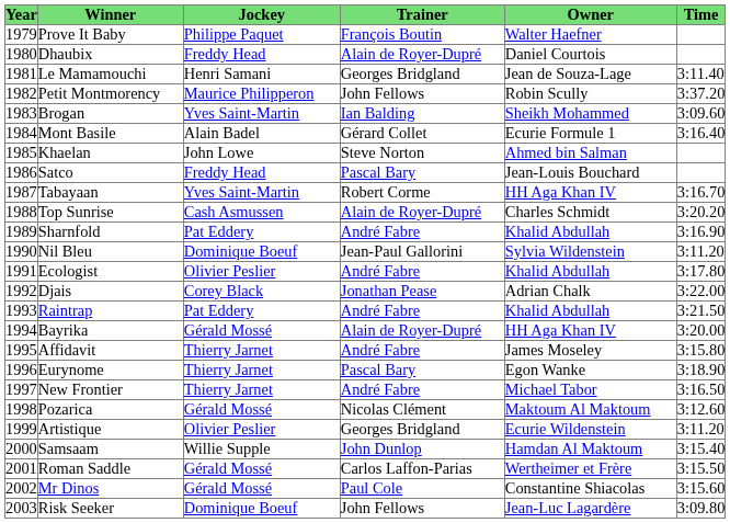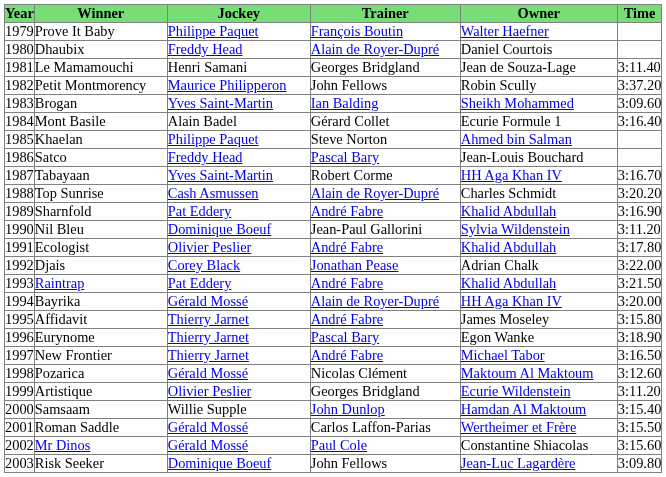 <table class = "sortable" | border="1" cellpadding="0" style="border-collapse: collapse; font-size:90%">
 <tr bgcolor="#77dd77" align="center">
 <th>Year</th>
 <th>Winner</th>
 <th>Jockey</th>
 <th>Trainer</th>
 <th>Owner</th>
 <th>Time</th>
 </tr>
 <tr>
 <td>1979</td>
 <td width=132px>Prove It Baby</td>
 <td width=142px><a href='#'>Philippe Paquet</a></td>
 <td width=149px><a href='#'>François Boutin</a></td>
 <td width=156px><a href='#'>Walter Haefner</a></td>
 <td></td>
 </tr>
 <tr>
 <td>1980</td>
 <td>Dhaubix</td>
 <td><a href='#'>Freddy Head</a></td>
 <td><a href='#'>Alain de Royer-Dupré</a></td>
 <td>Daniel Courtois</td>
 <td></td>
 </tr>
 <tr>
 <td>1981</td>
 <td>Le Mamamouchi</td>
 <td>Henri Samani</td>
 <td>Georges Bridgland</td>
 <td>Jean de Souza-Lage</td>
 <td>3:11.40</td>
 </tr>
 <tr>
 <td>1982</td>
 <td>Petit Montmorency</td>
 <td><a href='#'>Maurice Philipperon</a></td>
 <td>John Fellows</td>
 <td>Robin Scully</td>
 <td>3:37.20</td>
 </tr>
 <tr>
 <td>1983</td>
 <td>Brogan</td>
 <td><a href='#'>Yves Saint-Martin</a></td>
 <td><a href='#'>Ian Balding</a></td>
 <td><a href='#'>Sheikh Mohammed</a></td>
 <td>3:09.60</td>
 </tr>
 <tr>
 <td>1984</td>
 <td>Mont Basile</td>
 <td>Alain Badel</td>
 <td>Gérard Collet</td>
 <td>Ecurie Formule 1</td>
 <td>3:16.40</td>
 </tr>
 <tr>
 <td>1985</td>
 <td>Khaelan</td>
-<td>John Lowe</td>
+<td width=142px><a href='#'>Philippe Paquet</a></td>
 <td>Steve Norton</td>
 <td><a href='#'>Ahmed bin Salman</a></td>
 <td></td>
 </tr>
 <tr>
 <td>1986</td>
 <td>Satco</td>
 <td><a href='#'>Freddy Head</a></td>
 <td><a href='#'>Pascal Bary</a></td>
 <td>Jean-Louis Bouchard</td>
 <td></td>
 </tr>
 <tr>
 <td>1987</td>
 <td>Tabayaan</td>
 <td><a href='#'>Yves Saint-Martin</a></td>
 <td>Robert Corme</td>
 <td><a href='#'>HH Aga Khan IV</a></td>
 <td>3:16.70</td>
 </tr>
 <tr>
 <td>1988</td>
 <td>Top Sunrise</td>
 <td><a href='#'>Cash Asmussen</a></td>
 <td><a href='#'>Alain de Royer-Dupré</a></td>
 <td>Charles Schmidt</td>
 <td>3:20.20</td>
 </tr>
 <tr>
 <td>1989</td>
 <td>Sharnfold</td>
 <td><a href='#'>Pat Eddery</a></td>
 <td><a href='#'>André Fabre</a></td>
 <td><a href='#'>Khalid Abdullah</a></td>
 <td>3:16.90</td>
 </tr>
 <tr>
 <td>1990</td>
 <td>Nil Bleu</td>
 <td><a href='#'>Dominique Boeuf</a></td>
 <td>Jean-Paul Gallorini</td>
 <td><a href='#'>Sylvia Wildenstein</a></td>
 <td>3:11.20</td>
 </tr>
 <tr>
 <td>1991</td>
 <td>Ecologist</td>
 <td><a href='#'>Olivier Peslier</a></td>
 <td><a href='#'>André Fabre</a></td>
 <td><a href='#'>Khalid Abdullah</a></td>
 <td>3:17.80</td>
 </tr>
 <tr>
 <td>1992</td>
 <td>Djais</td>
 <td><a href='#'>Corey Black</a></td>
 <td><a href='#'>Jonathan Pease</a></td>
 <td>Adrian Chalk</td>
 <td>3:22.00</td>
 </tr>
 <tr>
 <td>1993</td>
 <td><a href='#'>Raintrap</a></td>
 <td><a href='#'>Pat Eddery</a></td>
 <td><a href='#'>André Fabre</a></td>
 <td><a href='#'>Khalid Abdullah</a></td>
 <td>3:21.50</td>
 </tr>
 <tr>
 <td>1994</td>
 <td>Bayrika</td>
 <td><a href='#'>Gérald Mossé</a></td>
 <td><a href='#'>Alain de Royer-Dupré</a></td>
 <td><a href='#'>HH Aga Khan IV</a></td>
 <td>3:20.00</td>
 </tr>
 <tr>
 <td>1995</td>
 <td>Affidavit</td>
 <td><a href='#'>Thierry Jarnet</a></td>
 <td><a href='#'>André Fabre</a></td>
 <td>James Moseley</td>
 <td>3:15.80</td>
 </tr>
 <tr>
 <td>1996</td>
 <td>Eurynome</td>
 <td><a href='#'>Thierry Jarnet</a></td>
 <td><a href='#'>Pascal Bary</a></td>
 <td>Egon Wanke</td>
 <td>3:18.90</td>
 </tr>
 <tr>
 <td>1997</td>
 <td>New Frontier</td>
 <td><a href='#'>Thierry Jarnet</a></td>
 <td><a href='#'>André Fabre</a></td>
 <td><a href='#'>Michael Tabor</a></td>
 <td>3:16.50</td>
 </tr>
 <tr>
 <td>1998</td>
 <td>Pozarica</td>
 <td><a href='#'>Gérald Mossé</a></td>
 <td>Nicolas Clément</td>
 <td><a href='#'>Maktoum Al Maktoum</a></td>
 <td>3:12.60</td>
 </tr>
 <tr>
 <td>1999</td>
 <td>Artistique</td>
 <td><a href='#'>Olivier Peslier</a></td>
 <td>Georges Bridgland</td>
 <td><a href='#'>Ecurie Wildenstein</a></td>
 <td>3:11.20</td>
 </tr>
 <tr>
 <td>2000</td>
 <td>Samsaam</td>
 <td>Willie Supple</td>
 <td><a href='#'>John Dunlop</a></td>
 <td><a href='#'>Hamdan Al Maktoum</a></td>
 <td>3:15.40</td>
 </tr>
 <tr>
 <td>2001</td>
 <td>Roman Saddle</td>
 <td><a href='#'>Gérald Mossé</a></td>
 <td>Carlos Laffon-Parias</td>
 <td><a href='#'>Wertheimer et Frère</a></td>
 <td>3:15.50</td>
 </tr>
 <tr>
 <td>2002</td>
 <td><a href='#'>Mr Dinos</a></td>
 <td><a href='#'>Gérald Mossé</a></td>
 <td><a href='#'>Paul Cole</a></td>
 <td>Constantine Shiacolas</td>
 <td>3:15.60</td>
 </tr>
 <tr>
 <td>2003</td>
 <td>Risk Seeker</td>
 <td><a href='#'>Dominique Boeuf</a></td>
 <td>John Fellows</td>
 <td><a href='#'>Jean-Luc Lagardère</a></td>
 <td>3:09.80</td>
 </tr>
 </table>
